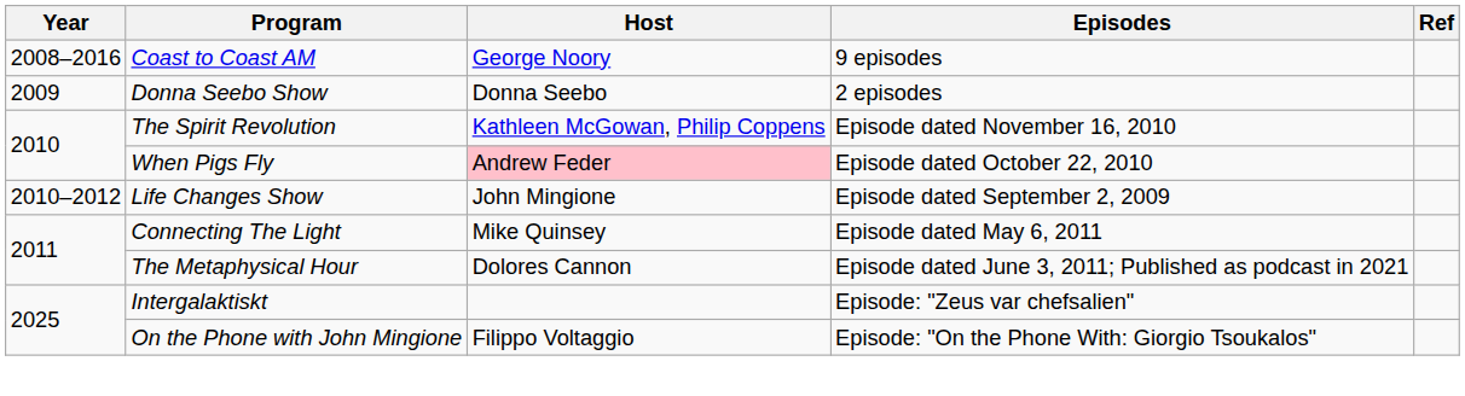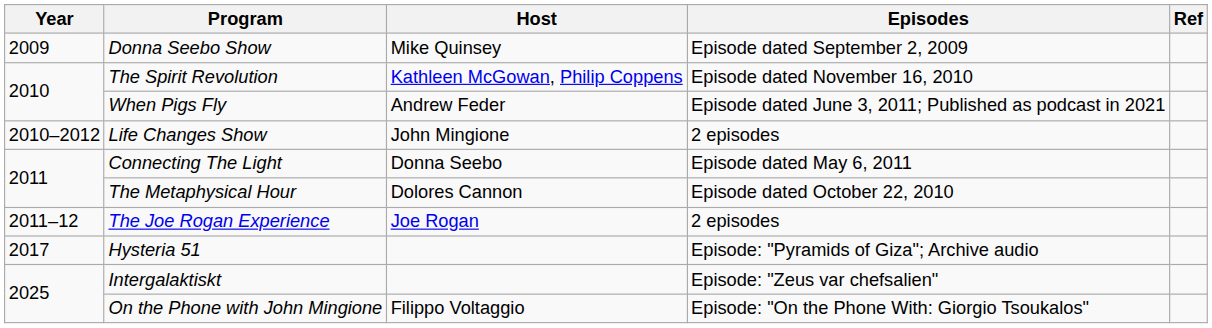 <table class="wikitable">
 <tr>
 <th>Year</th>
 <th>Program</th>
 <th>Host</th>
 <th>Episodes</th>
 <th>Ref</th>
 </tr>
 <tr>
-<td>2008–2016</td>
-<td><em><a href='#'>Coast to Coast AM</a></em></td>
-<td><a href='#'>George Noory</a></td>
-<td>9 episodes</td>
-<td></td>
-</tr>
-<tr>
 <td>2009</td>
 <td><em>Donna Seebo Show</em></td>
-<td>Donna Seebo</td>
-<td>2 episodes</td>
+<td>Mike Quinsey</td>
+<td>Episode dated September 2, 2009</td>
 <td></td>
 </tr>
 <tr>
 <td rowspan="2">2010</td>
 <td><em>The Spirit Revolution</em></td>
 <td><a href='#'>Kathleen McGowan</a>, <a href='#'>Philip Coppens</a></td>
 <td>Episode dated November 16, 2010</td>
 <td></td>
 </tr>
 <tr>
 <td><em>When Pigs Fly</em></td>
-<td style="background: pink;">Andrew Feder</td>
-<td>Episode dated October 22, 2010</td>
+<td>Andrew Feder</td>
+<td>Episode dated June 3, 2011; Published as podcast in 2021</td>
 <td></td>
 </tr>
 <tr>
 <td>2010–2012</td>
 <td><em>Life Changes Show</em></td>
 <td>John Mingione</td>
-<td>Episode dated September 2, 2009</td>
+<td>2 episodes</td>
 <td></td>
 </tr>
 <tr>
 <td rowspan="2">2011</td>
 <td><em>Connecting The Light</em></td>
-<td>Mike Quinsey</td>
+<td>Donna Seebo</td>
 <td>Episode dated May 6, 2011</td>
 <td></td>
 </tr>
 <tr>
 <td><em>The Metaphysical Hour</em></td>
 <td>Dolores Cannon</td>
-<td>Episode dated June 3, 2011; Published as podcast in 2021</td>
+<td>Episode dated October 22, 2010</td>
+<td></td>
+</tr>
+<tr>
+<td>2011–12</td>
+<td><em><a href='#'>The Joe Rogan Experience</a></em></td>
+<td><a href='#'>Joe Rogan</a></td>
+<td>2 episodes</td>
+<td></td>
+</tr>
+<tr>
+<td>2017</td>
+<td><em>Hysteria 51</em></td>
+<td></td>
+<td>Episode: "Pyramids of Giza"; Archive audio</td>
 <td></td>
 </tr>
 <tr>
 <td rowspan="2">2025</td>
 <td><em>Intergalaktiskt</em></td>
 <td></td>
 <td>Episode: "Zeus var chefsalien"</td>
 <td></td>
 </tr>
 <tr>
 <td><em>On the Phone with John Mingione</em></td>
 <td>Filippo Voltaggio</td>
 <td>Episode: "On the Phone With: Giorgio Tsoukalos"</td>
 <td></td>
 </tr>
 </table>
